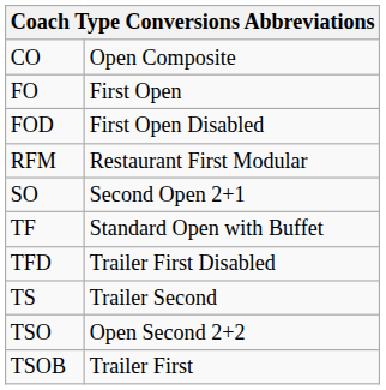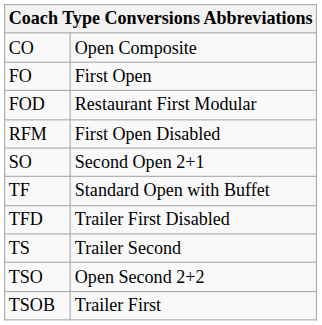 <table class="wikitable">
 <tr>
 <th colspan=2>Coach Type Conversions Abbreviations</th>
 </tr>
 <tr>
 <td>CO</td>
 <td>Open Composite</td>
 </tr>
 <tr>
 <td>FO</td>
 <td>First Open</td>
 </tr>
 <tr>
 <td>FOD</td>
-<td>First Open Disabled</td>
+<td>Restaurant First Modular</td>
 </tr>
 <tr>
 <td>RFM</td>
-<td>Restaurant First Modular</td>
+<td>First Open Disabled</td>
 </tr>
 <tr>
 <td>SO</td>
 <td>Second Open 2+1</td>
 </tr>
 <tr>
 <td>TF</td>
 <td>Standard Open with Buffet</td>
 </tr>
 <tr>
 <td>TFD</td>
 <td>Trailer First Disabled</td>
 </tr>
 <tr>
 <td>TS</td>
 <td>Trailer Second</td>
 </tr>
 <tr>
 <td>TSO</td>
 <td>Open Second 2+2</td>
 </tr>
 <tr>
 <td>TSOB</td>
 <td>Trailer First</td>
 </tr>
 </table>
